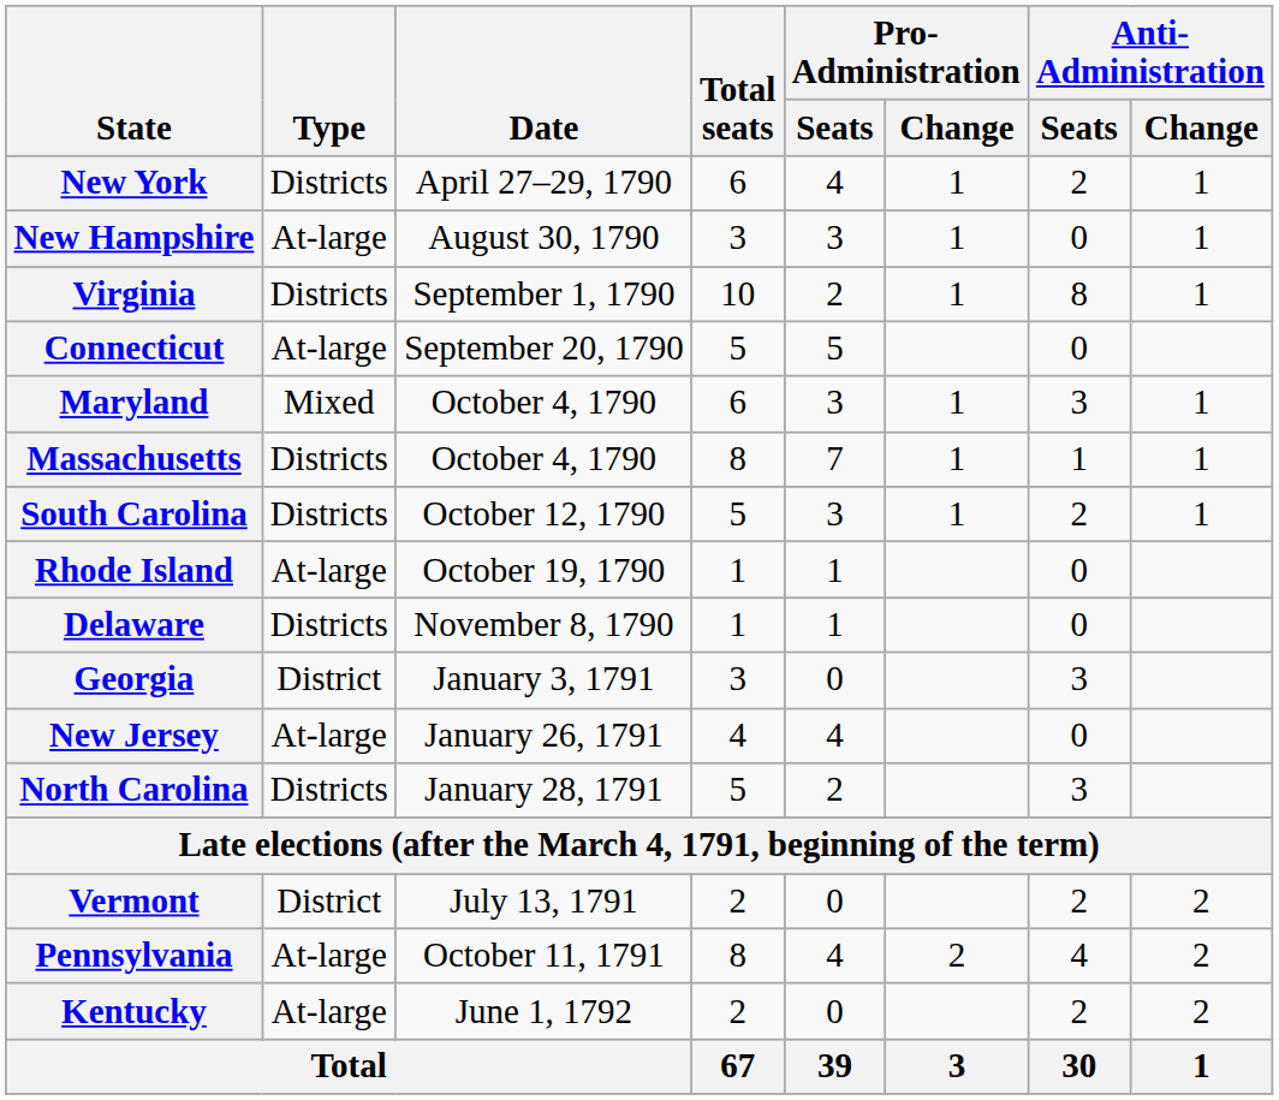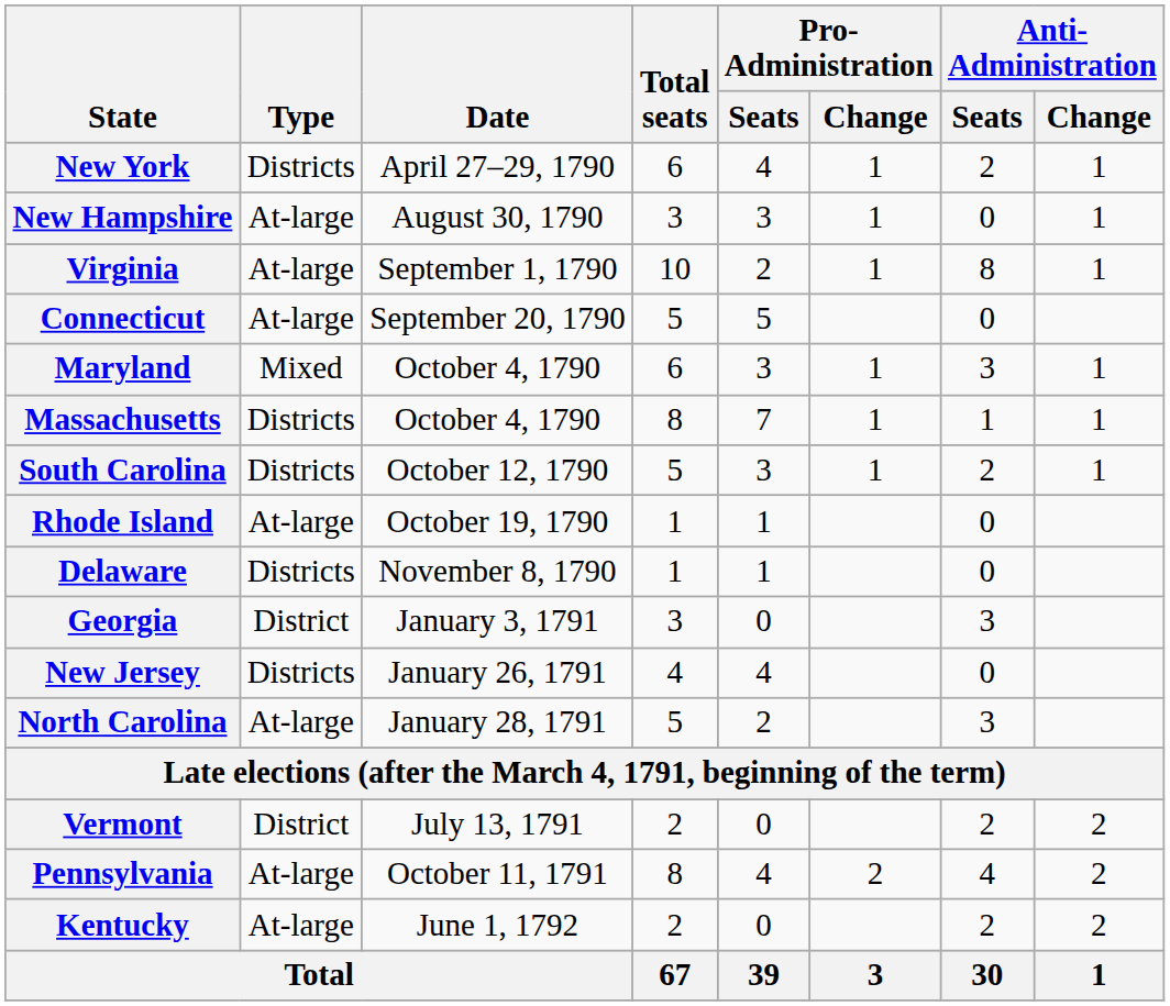 <table class="wikitable sortable" style="text-align:center">
 <tr valign=bottom>
 <th rowspan=2>State</th>
 <th rowspan=2>Type</th>
 <th rowspan=2>Date</th>
 <th rowspan=2>Total<br>seats</th>
 <th colspan=2 >Pro-<br>Administration</th>
 <th colspan=2 ><a href='#'>Anti-<br>Administration</a></th>
 </tr>
 <tr>
 <th>Seats</th>
 <th>Change</th>
 <th>Seats</th>
 <th>Change</th>
 </tr>
 <tr>
 <th><a href='#'>New York</a></th>
 <td>Districts</td>
 <td>April 27–29, 1790</td>
 <td>6</td>
 <td>4</td>
 <td>1</td>
 <td>2</td>
 <td>1</td>
 </tr>
 <tr>
 <th><a href='#'>New Hampshire</a></th>
 <td>At-large</td>
 <td>August 30, 1790</td>
 <td>3</td>
 <td>3</td>
 <td>1</td>
 <td>0</td>
 <td>1</td>
 </tr>
 <tr>
 <th><a href='#'>Virginia</a></th>
-<td>Districts</td>
+<td>At-large</td>
 <td>September 1, 1790</td>
 <td>10</td>
 <td>2</td>
 <td>1</td>
 <td>8</td>
 <td>1</td>
 </tr>
 <tr>
 <th><a href='#'>Connecticut</a></th>
 <td>At-large</td>
 <td>September 20, 1790</td>
 <td>5</td>
 <td>5</td>
 <td></td>
 <td>0</td>
 <td></td>
 </tr>
 <tr>
 <th><a href='#'>Maryland</a></th>
 <td>Mixed</td>
 <td>October 4, 1790</td>
 <td>6</td>
 <td>3</td>
 <td>1</td>
 <td>3</td>
 <td>1</td>
 </tr>
 <tr>
 <th><a href='#'>Massachusetts</a></th>
 <td>Districts</td>
 <td>October 4, 1790</td>
 <td>8</td>
 <td>7</td>
 <td>1</td>
 <td>1</td>
 <td>1</td>
 </tr>
 <tr>
 <th><a href='#'>South Carolina</a></th>
 <td>Districts</td>
 <td>October 12, 1790</td>
 <td>5</td>
 <td>3</td>
 <td>1</td>
 <td>2</td>
 <td>1</td>
 </tr>
 <tr>
 <th><a href='#'>Rhode Island</a></th>
 <td>At-large</td>
 <td>October 19, 1790</td>
 <td>1</td>
 <td>1</td>
 <td></td>
 <td>0</td>
 <td></td>
 </tr>
 <tr>
 <th><a href='#'>Delaware</a></th>
 <td>Districts</td>
 <td>November 8, 1790</td>
 <td>1</td>
 <td>1</td>
 <td></td>
 <td>0</td>
 <td></td>
 </tr>
 <tr>
 <th><a href='#'>Georgia</a></th>
 <td>District</td>
 <td>January 3, 1791</td>
 <td>3</td>
 <td>0</td>
 <td></td>
 <td>3</td>
 <td></td>
 </tr>
 <tr>
 <th><a href='#'>New Jersey</a></th>
-<td>At-large</td>
+<td>Districts</td>
 <td>January 26, 1791</td>
 <td>4</td>
 <td>4</td>
 <td></td>
 <td>0</td>
 <td></td>
 </tr>
 <tr>
 <th><a href='#'>North Carolina</a></th>
-<td>Districts</td>
+<td>At-large</td>
 <td>January 28, 1791</td>
 <td>5</td>
 <td>2</td>
 <td></td>
 <td>3</td>
 <td></td>
 </tr>
 <tr>
 <th colspan=99>Late elections (after the March 4, 1791, beginning of the term)</th>
 </tr>
 <tr>
 <th><a href='#'>Vermont</a></th>
 <td>District</td>
 <td>July 13, 1791</td>
 <td>2</td>
 <td>0</td>
 <td></td>
 <td>2</td>
 <td>2</td>
 </tr>
 <tr>
 <th><a href='#'>Pennsylvania</a></th>
 <td>At-large</td>
 <td>October 11, 1791</td>
 <td>8</td>
 <td>4</td>
 <td>2</td>
 <td>4</td>
 <td>2</td>
 </tr>
 <tr>
 <th><a href='#'>Kentucky</a></th>
 <td>At-large</td>
 <td>June 1, 1792</td>
 <td>2</td>
 <td>0</td>
 <td></td>
 <td>2</td>
 <td>2</td>
 </tr>
 <tr>
 <th colspan=3>Total</th>
 <th>67</th>
 <th>39<br></th>
 <th> 3</th>
 <th>30<br></th>
 <th> 1</th>
 </tr>
 </table>
